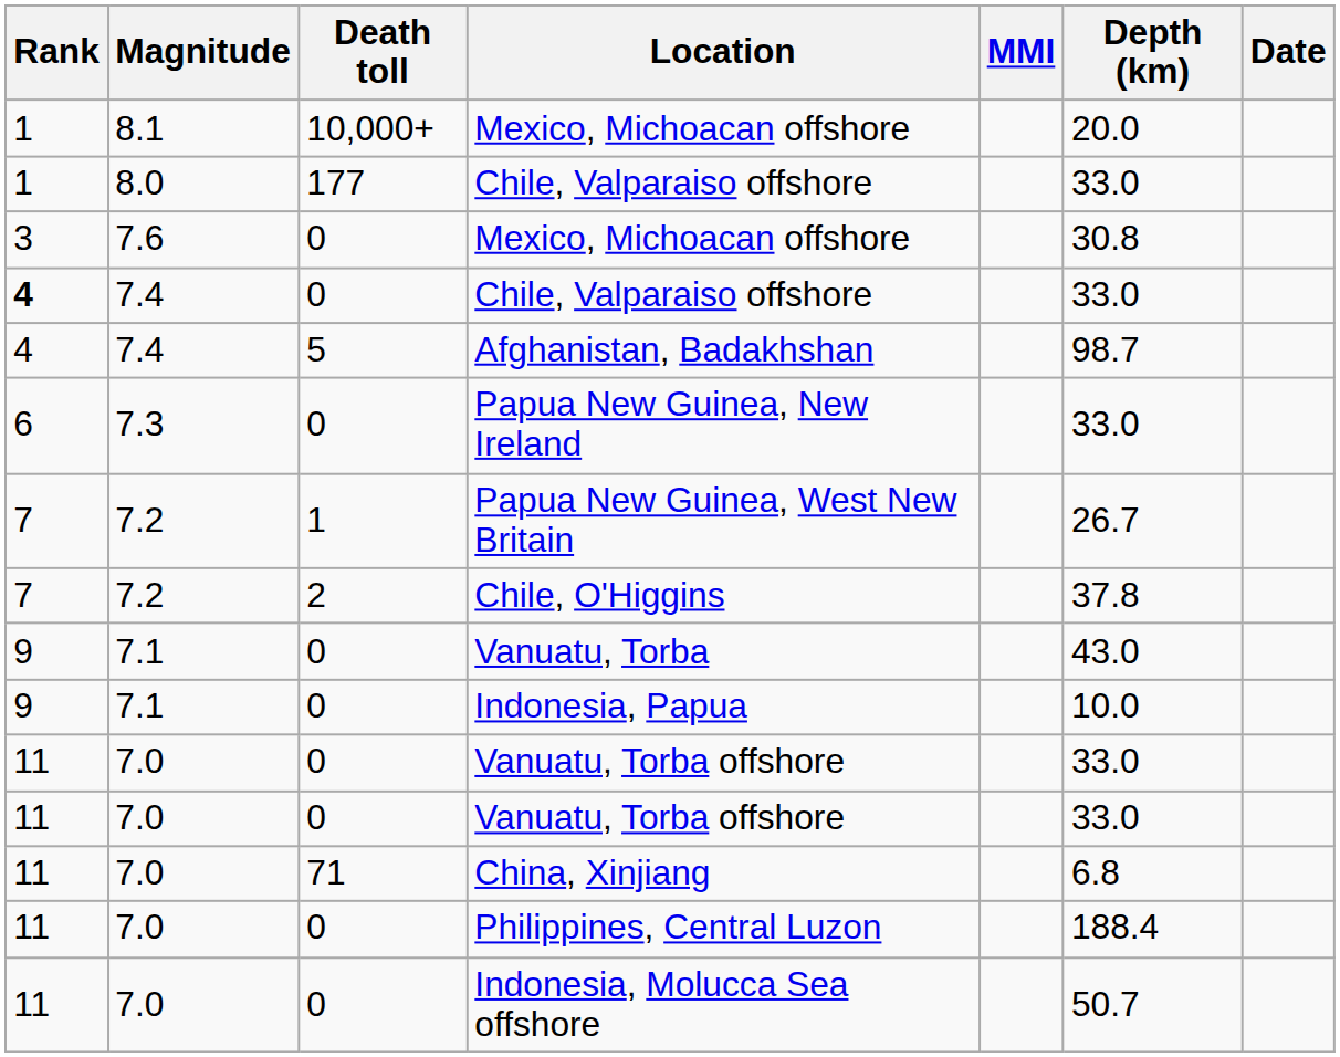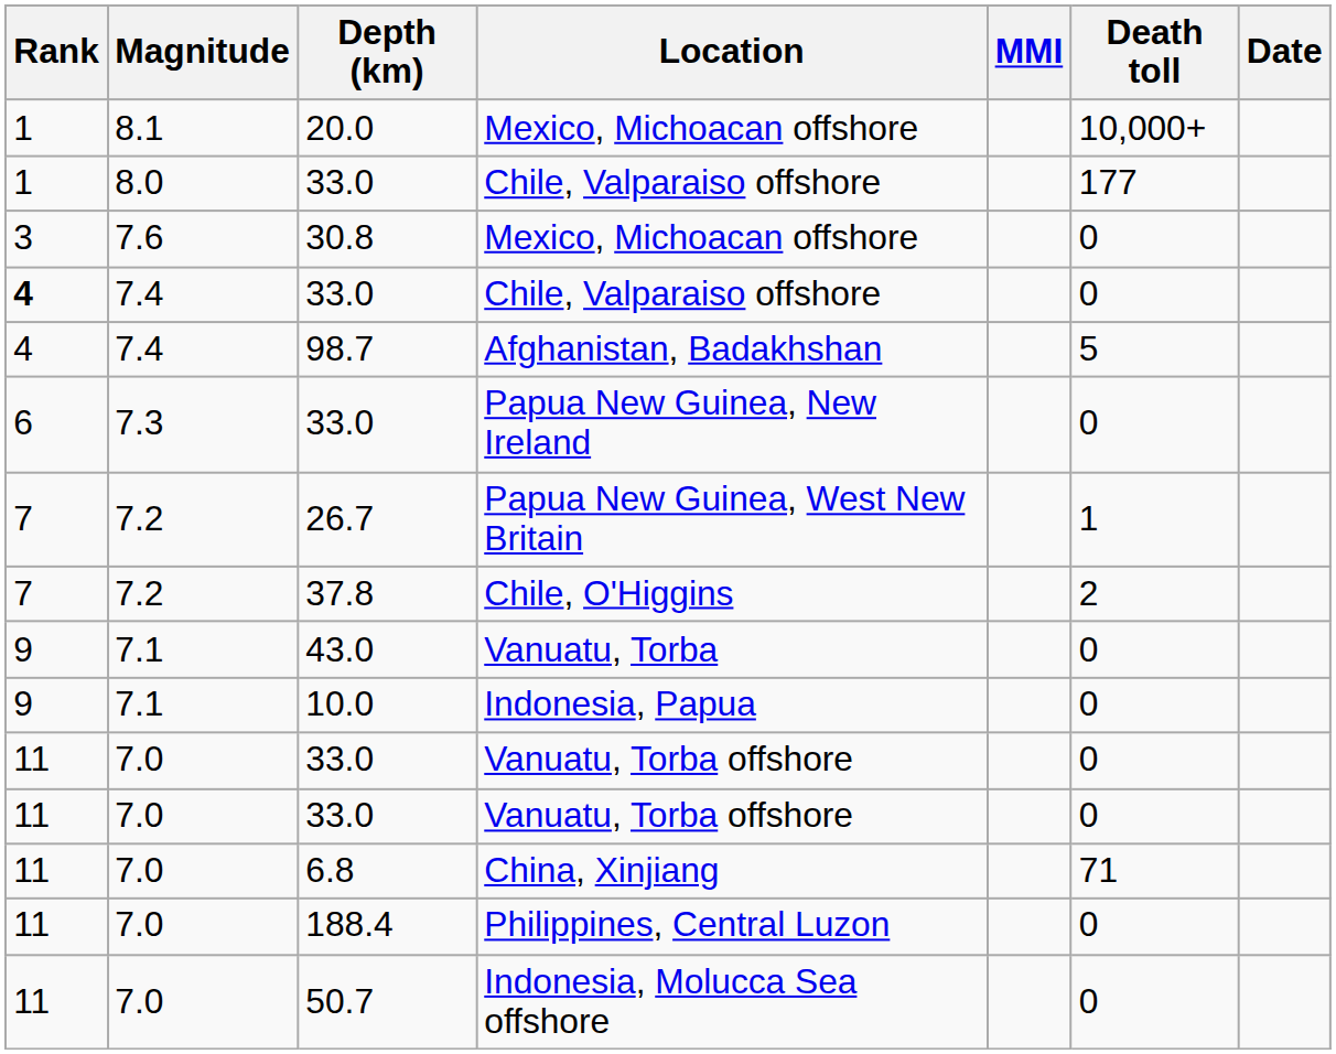 <table class="sortable wikitable" style="font-size:100%;">
 <tr>
 <th>Rank</th>
 <th>Magnitude</th>
-<th>Death toll</th>
+<th>Depth (km)</th>
 <th>Location</th>
 <th><a href='#'>MMI</a></th>
-<th>Depth (km)</th>
+<th>Death toll</th>
 <th>Date</th>
 </tr>
 <tr>
 <td>1</td>
 <td>8.1</td>
-<td>10,000+</td>
+<td>20.0</td>
 <td> <a href='#'>Mexico</a>, <a href='#'>Michoacan</a> offshore</td>
 <td></td>
-<td>20.0</td>
+<td>10,000+</td>
 <td></td>
 </tr>
 <tr>
 <td>1</td>
 <td>8.0</td>
-<td>177</td>
+<td>33.0</td>
 <td> <a href='#'>Chile</a>, <a href='#'>Valparaiso</a> offshore</td>
 <td></td>
-<td>33.0</td>
+<td>177</td>
 <td></td>
 </tr>
 <tr>
 <td>3</td>
 <td>7.6</td>
-<td>0</td>
+<td>30.8</td>
 <td> <a href='#'>Mexico</a>, <a href='#'>Michoacan</a> offshore</td>
 <td></td>
-<td>30.8</td>
+<td>0</td>
 <td></td>
 </tr>
 <tr>
 <td><strong>4</strong></td>
 <td>7.4</td>
-<td>0</td>
+<td>33.0</td>
 <td> <a href='#'>Chile</a>, <a href='#'>Valparaiso</a> offshore</td>
 <td></td>
-<td>33.0</td>
+<td>0</td>
 <td></td>
 </tr>
 <tr>
 <td>4</td>
 <td>7.4</td>
-<td>5</td>
+<td>98.7</td>
 <td> <a href='#'>Afghanistan</a>, <a href='#'>Badakhshan</a></td>
 <td></td>
-<td>98.7</td>
+<td>5</td>
 <td></td>
 </tr>
 <tr>
 <td>6</td>
 <td>7.3</td>
-<td>0</td>
+<td>33.0</td>
 <td> <a href='#'>Papua New Guinea</a>, <a href='#'>New Ireland</a></td>
 <td></td>
-<td>33.0</td>
+<td>0</td>
 <td></td>
 </tr>
 <tr>
 <td>7</td>
 <td>7.2</td>
-<td>1</td>
+<td>26.7</td>
 <td> <a href='#'>Papua New Guinea</a>, <a href='#'>West New Britain</a></td>
 <td></td>
-<td>26.7</td>
+<td>1</td>
 <td></td>
 </tr>
 <tr>
 <td>7</td>
 <td>7.2</td>
-<td>2</td>
+<td>37.8</td>
 <td> <a href='#'>Chile</a>, <a href='#'>O'Higgins</a></td>
 <td></td>
-<td>37.8</td>
+<td>2</td>
 <td></td>
 </tr>
 <tr>
 <td>9</td>
 <td>7.1</td>
-<td>0</td>
+<td>43.0</td>
 <td> <a href='#'>Vanuatu</a>, <a href='#'>Torba</a></td>
 <td></td>
-<td>43.0</td>
+<td>0</td>
 <td></td>
 </tr>
 <tr>
 <td>9</td>
 <td>7.1</td>
-<td>0</td>
+<td>10.0</td>
 <td> <a href='#'>Indonesia</a>, <a href='#'>Papua</a></td>
 <td></td>
-<td>10.0</td>
+<td>0</td>
 <td></td>
 </tr>
 <tr>
 <td>11</td>
 <td>7.0</td>
-<td>0</td>
+<td>33.0</td>
 <td> <a href='#'>Vanuatu</a>, <a href='#'>Torba</a> offshore</td>
 <td></td>
-<td>33.0</td>
+<td>0</td>
 <td></td>
 </tr>
 <tr>
 <td>11</td>
 <td>7.0</td>
-<td>0</td>
+<td>33.0</td>
 <td> <a href='#'>Vanuatu</a>, <a href='#'>Torba</a> offshore</td>
 <td></td>
-<td>33.0</td>
+<td>0</td>
 <td></td>
 </tr>
 <tr>
 <td>11</td>
 <td>7.0</td>
-<td>71</td>
+<td>6.8</td>
 <td> <a href='#'>China</a>, <a href='#'>Xinjiang</a></td>
 <td></td>
-<td>6.8</td>
+<td>71</td>
 <td></td>
 </tr>
 <tr>
 <td>11</td>
 <td>7.0</td>
-<td>0</td>
+<td>188.4</td>
 <td> <a href='#'>Philippines</a>, <a href='#'>Central Luzon</a></td>
 <td></td>
-<td>188.4</td>
+<td>0</td>
 <td></td>
 </tr>
 <tr>
 <td>11</td>
 <td>7.0</td>
-<td>0</td>
+<td>50.7</td>
 <td> <a href='#'>Indonesia</a>, <a href='#'>Molucca Sea</a> offshore</td>
 <td></td>
-<td>50.7</td>
+<td>0</td>
 <td></td>
 </tr>
 </table>
